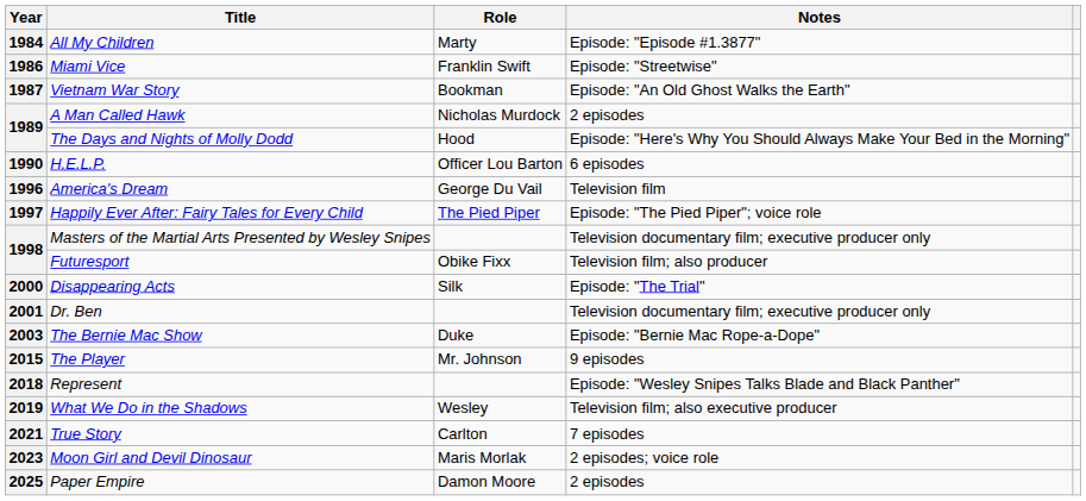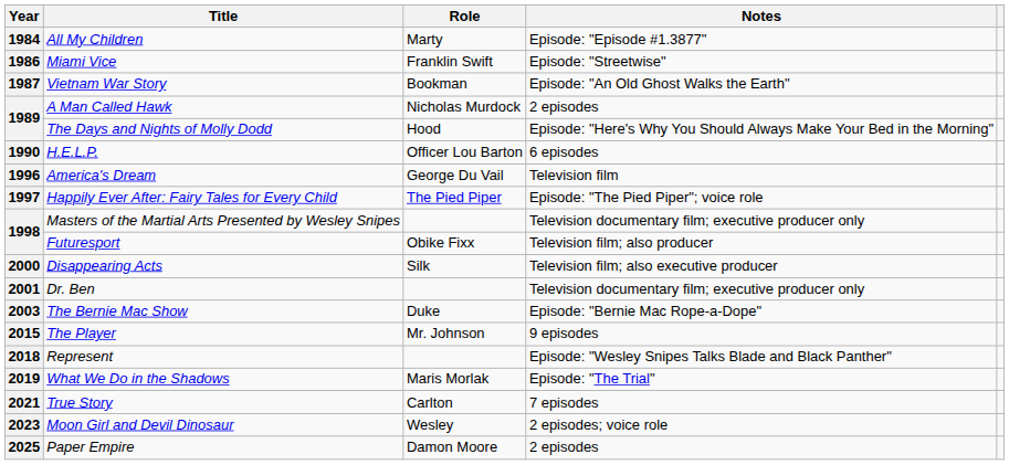 <table class="wikitable plainrowheaders sortable" style="margin-right: 0;">
 <tr>
 <th scope="col">Year</th>
 <th scope="col">Title</th>
 <th scope="col">Role</th>
 <th scope="col" class="unsortable">Notes</th>
 <th scope="col" class="unsortable"></th>
 </tr>
 <tr>
 <th scope=row>1984</th>
 <td><em><a href='#'>All My Children</a></em></td>
 <td>Marty</td>
 <td>Episode: "Episode #1.3877"</td>
 <td style="text-align: center;"></td>
 </tr>
 <tr>
 <th scope=row>1986</th>
 <td><em><a href='#'>Miami Vice</a></em></td>
 <td>Franklin Swift</td>
 <td>Episode: "Streetwise"</td>
 <td style="text-align: center;"></td>
 </tr>
 <tr>
 <th scope=row>1987</th>
 <td><em><a href='#'>Vietnam War Story</a></em></td>
 <td>Bookman</td>
 <td>Episode: "An Old Ghost Walks the Earth"</td>
 <td style="text-align: center;"></td>
 </tr>
 <tr>
 <th rowspan="2" scope="row">1989</th>
 <td><em><a href='#'>A Man Called Hawk</a></em></td>
 <td>Nicholas Murdock</td>
 <td>2 episodes</td>
 <td style="text-align: center;"></td>
 </tr>
 <tr>
 <td><em><a href='#'>The Days and Nights of Molly Dodd</a></em></td>
 <td>Hood</td>
 <td>Episode: "Here's Why You Should Always Make Your Bed in the Morning"</td>
 <td style="text-align: center;"></td>
 </tr>
 <tr>
 <th scope=row>1990</th>
 <td><em><a href='#'>H.E.L.P.</a></em></td>
 <td>Officer Lou Barton</td>
 <td>6 episodes</td>
 <td style="text-align: center;"></td>
 </tr>
 <tr>
 <th scope=row>1996</th>
 <td><em><a href='#'>America's Dream</a></em></td>
 <td>George Du Vail</td>
 <td>Television film</td>
 <td style="text-align: center;"></td>
 </tr>
 <tr>
 <th scope=row>1997</th>
 <td><em><a href='#'>Happily Ever After: Fairy Tales for Every Child</a></em></td>
 <td><a href='#'>The Pied Piper</a></td>
 <td>Episode: "The Pied Piper"; voice role</td>
 <td style="text-align: center;"></td>
 </tr>
 <tr>
 <th rowspan="2" scope="row">1998</th>
 <td><em>Masters of the Martial Arts Presented by Wesley Snipes</em></td>
 <td></td>
 <td>Television documentary film; executive producer only</td>
 <td style="text-align: center;"></td>
 </tr>
 <tr>
 <td><em><a href='#'>Futuresport</a></em></td>
 <td>Obike Fixx</td>
 <td>Television film; also producer</td>
 <td style="text-align: center;"></td>
 </tr>
 <tr>
 <th scope=row>2000</th>
 <td><em><a href='#'>Disappearing Acts</a></em></td>
 <td>Silk</td>
-<td>Episode: "<a href='#'>The Trial</a>"</td>
+<td>Television film; also executive producer</td>
 <td style="text-align: center;"></td>
 </tr>
 <tr>
 <th scope=row>2001</th>
 <td><em>Dr. Ben</em></td>
 <td></td>
 <td>Television documentary film; executive producer only</td>
 <td style="text-align: center;"></td>
 </tr>
 <tr>
 <th scope=row>2003</th>
 <td><em><a href='#'>The Bernie Mac Show</a></em></td>
 <td>Duke</td>
 <td>Episode: "Bernie Mac Rope-a-Dope"</td>
 <td style="text-align: center;"></td>
 </tr>
 <tr>
 <th scope=row>2015</th>
 <td><em><a href='#'>The Player</a></em></td>
 <td>Mr. Johnson</td>
 <td>9 episodes</td>
 <td style="text-align: center;"></td>
 </tr>
 <tr>
 <th scope=row>2018</th>
 <td><em>Represent</em></td>
 <td></td>
 <td>Episode: "Wesley Snipes Talks Blade and Black Panther"</td>
 <td style="text-align: center;"></td>
 </tr>
 <tr>
 <th scope=row>2019</th>
 <td><em><a href='#'>What We Do in the Shadows</a></em></td>
-<td>Wesley</td>
-<td>Television film; also executive producer</td>
+<td>Maris Morlak</td>
+<td>Episode: "<a href='#'>The Trial</a>"</td>
 <td style="text-align: center;"></td>
 </tr>
 <tr>
 <th scope=row>2021</th>
 <td><em><a href='#'>True Story</a></em></td>
 <td>Carlton</td>
 <td>7 episodes</td>
 <td style="text-align: center;"></td>
 </tr>
 <tr>
 <th scope=row>2023</th>
 <td><em><a href='#'>Moon Girl and Devil Dinosaur</a></em></td>
-<td>Maris Morlak</td>
+<td>Wesley</td>
 <td>2 episodes; voice role</td>
 <td style="text-align: center;"></td>
 </tr>
 <tr>
 <th scope=row>2025</th>
 <td><em>Paper Empire</em></td>
 <td>Damon Moore</td>
 <td>2 episodes</td>
 <td style="text-align: center;"></td>
 </tr>
 </table>
